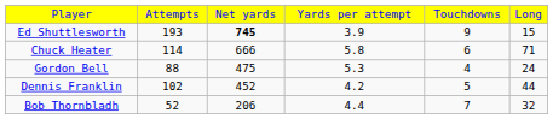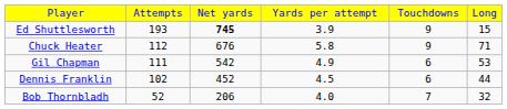 <table class="wikitable" width="50%">
 <tr align="center"  style="background:yellow;color:blue;">
 <td>Player</td>
 <td>Attempts</td>
 <td>Net yards</td>
 <td>Yards per attempt</td>
 <td>Touchdowns</td>
 <td>Long</td>
 </tr>
 <tr align="center" bgcolor="">
 <td><a href='#'>Ed Shuttlesworth</a></td>
 <td>193</td>
 <td><strong>745</strong></td>
 <td>3.9</td>
 <td>9</td>
 <td>15</td>
 </tr>
 <tr align="center" bgcolor="">
 <td><a href='#'>Chuck Heater</a></td>
-<td>114</td>
-<td>666</td>
+<td>112</td>
+<td>676</td>
 <td>5.8</td>
-<td>6</td>
+<td>9</td>
 <td>71</td>
 </tr>
 <tr align="center" bgcolor="">
-<td><a href='#'>Gordon Bell</a></td>
-<td>88</td>
-<td>475</td>
-<td>5.3</td>
-<td>4</td>
-<td>24</td>
+<td><a href='#'>Gil Chapman</a></td>
+<td>111</td>
+<td>542</td>
+<td>4.9</td>
+<td>6</td>
+<td>53</td>
 </tr>
 <tr align="center" bgcolor="">
 <td><a href='#'>Dennis Franklin</a></td>
 <td>102</td>
 <td>452</td>
-<td>4.2</td>
-<td>5</td>
+<td>4.5</td>
+<td>6</td>
 <td>44</td>
 </tr>
 <tr align="center" bgcolor="">
 <td><a href='#'>Bob Thornbladh</a></td>
 <td>52</td>
 <td>206</td>
-<td>4.4</td>
+<td>4.0</td>
 <td>7</td>
 <td>32</td>
 </tr>
 </table>
